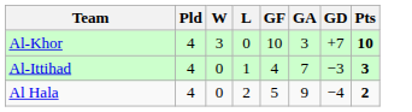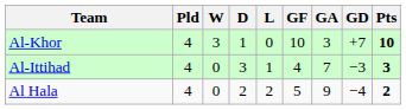 <table class="wikitable" style="text-align:center;">
 <tr>
 <th width=165>Team</th>
 <th width=20>Pld</th>
 <th width=20>W</th>
+<th width=20>D</th>
 <th width=20>L</th>
 <th width=20>GF</th>
 <th width=20>GA</th>
 <th width=20>GD</th>
 <th width=20>Pts</th>
 </tr>
 <tr bgcolor=ccffcc>
 <td style="text-align:left;"> <a href='#'>Al-Khor</a></td>
 <td>4</td>
 <td>3</td>
+<td>1</td>
 <td>0</td>
 <td>10</td>
 <td>3</td>
 <td>+7</td>
 <td><strong>10</strong></td>
 </tr>
 <tr bgcolor=ccffcc>
 <td style="text-align:left;"> <a href='#'>Al-Ittihad</a></td>
 <td>4</td>
 <td>0</td>
+<td>3</td>
 <td>1</td>
 <td>4</td>
 <td>7</td>
 <td>−3</td>
 <td><strong>3</strong></td>
 </tr>
 <tr>
 <td style="text-align:left;"> <a href='#'>Al Hala</a></td>
 <td>4</td>
 <td>0</td>
 <td>2</td>
+<td>2</td>
 <td>5</td>
 <td>9</td>
 <td>−4</td>
 <td><strong>2</strong></td>
 </tr>
 </table>
